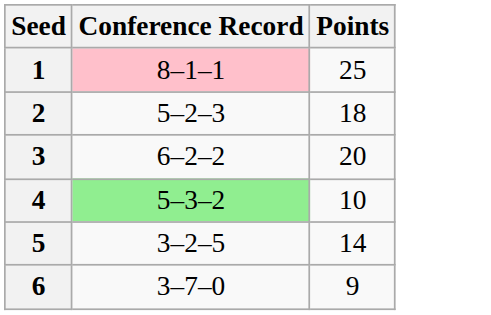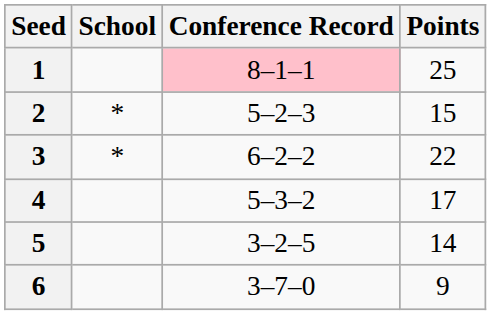 <table class="wikitable" style="text-align:center">
 <tr>
 <th>Seed</th>
+<th>School</th>
 <th>Conference Record</th>
 <th>Points</th>
 </tr>
 <tr>
 <th>1</th>
+<td></td>
 <td style="background: pink;">8–1–1</td>
 <td>25</td>
 </tr>
 <tr>
 <th>2</th>
+<td>*</td>
 <td>5–2–3</td>
-<td>18</td>
+<td>15</td>
 </tr>
 <tr>
 <th>3</th>
+<td>*</td>
 <td>6–2–2</td>
-<td>20</td>
+<td>22</td>
 </tr>
 <tr>
 <th>4</th>
-<td style="background: lightgreen;">5–3–2</td>
-<td>10</td>
+<td></td>
+<td>5–3–2</td>
+<td>17</td>
 </tr>
 <tr>
 <th>5</th>
+<td></td>
 <td>3–2–5</td>
 <td>14</td>
 </tr>
 <tr>
 <th>6</th>
+<td></td>
 <td>3–7–0</td>
 <td>9</td>
 </tr>
 </table>
